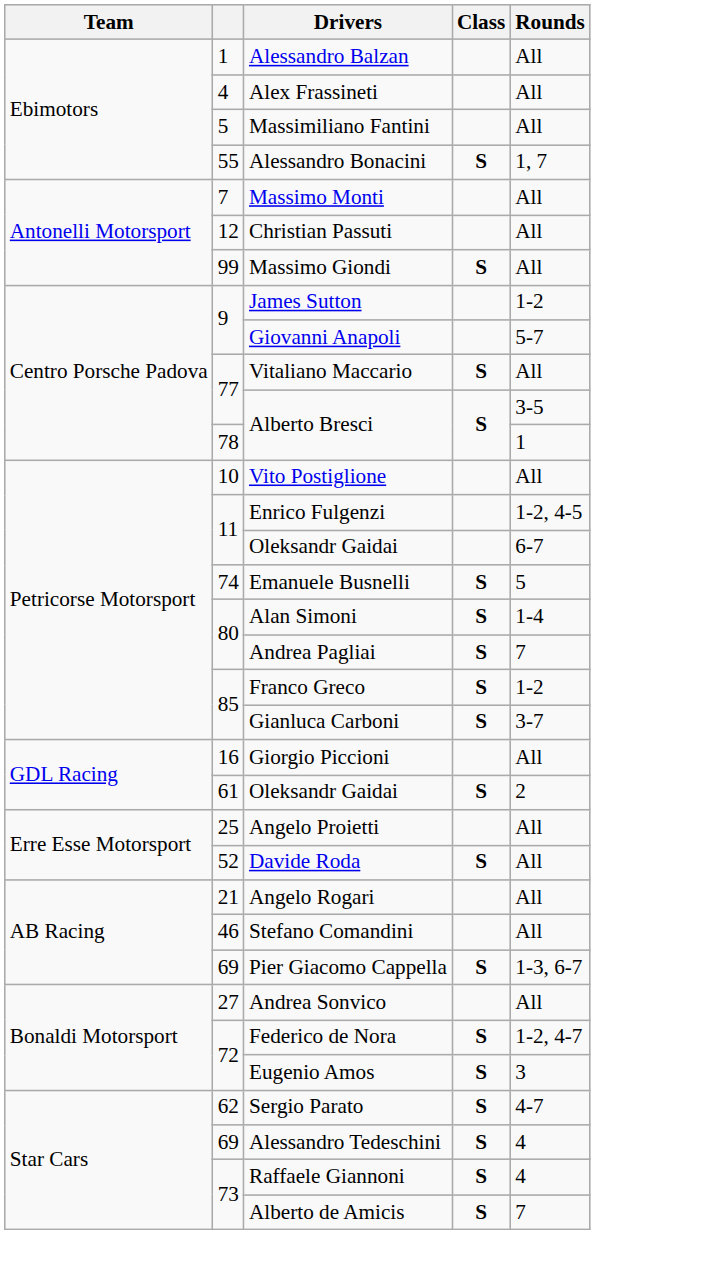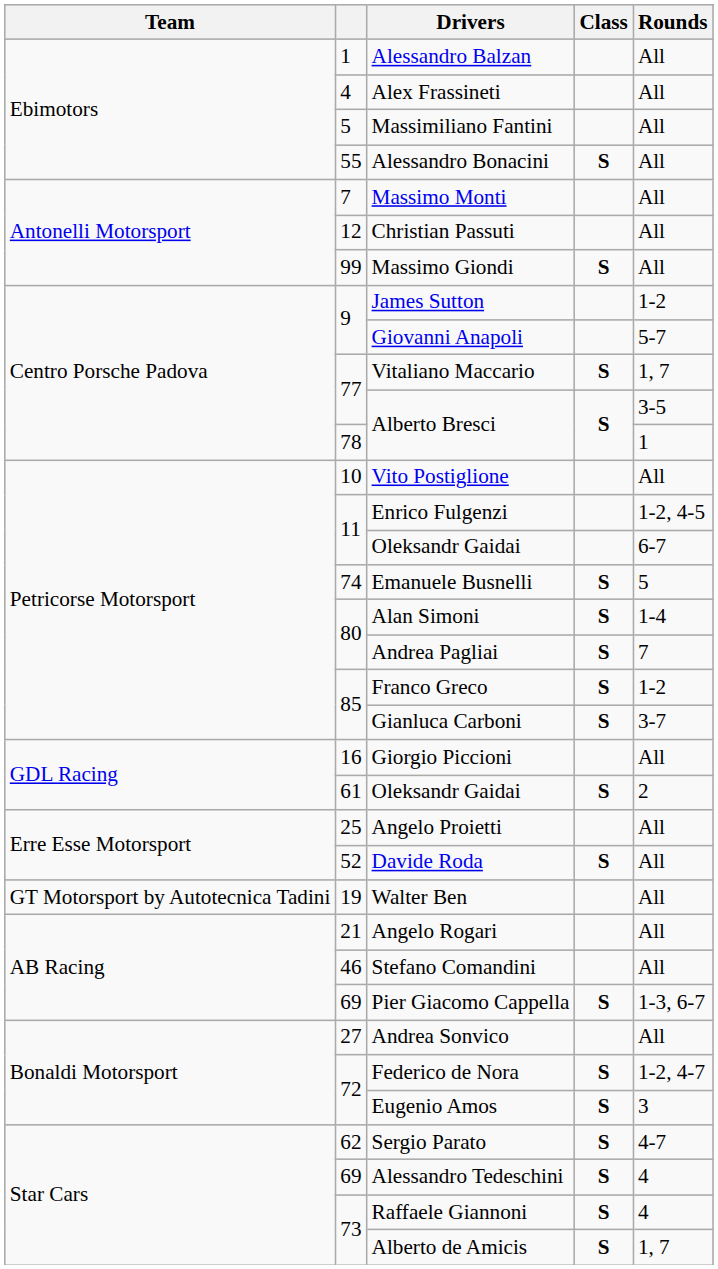 <table class="wikitable" style="font-size: 85%;">
 <tr>
 <th>Team</th>
 <th></th>
 <th>Drivers</th>
 <th>Class</th>
 <th>Rounds</th>
 </tr>
 <tr>
 <td rowspan=4> Ebimotors</td>
 <td>1</td>
 <td> <a href='#'>Alessandro Balzan</a></td>
 <td></td>
 <td>All</td>
 </tr>
 <tr>
 <td>4</td>
 <td> Alex Frassineti</td>
 <td></td>
 <td>All</td>
 </tr>
 <tr>
 <td>5</td>
 <td> Massimiliano Fantini</td>
 <td></td>
 <td>All</td>
 </tr>
 <tr>
 <td>55</td>
 <td> Alessandro Bonacini</td>
 <td align=center><strong><span>S</span></strong></td>
-<td>1, 7</td>
+<td>All</td>
 </tr>
 <tr>
 <td rowspan=3> <a href='#'>Antonelli Motorsport</a></td>
 <td>7</td>
 <td> <a href='#'>Massimo Monti</a></td>
 <td></td>
 <td>All</td>
 </tr>
 <tr>
 <td>12</td>
 <td> Christian Passuti</td>
 <td></td>
 <td>All</td>
 </tr>
 <tr>
 <td>99</td>
 <td> Massimo Giondi</td>
 <td align=center><strong><span>S</span></strong></td>
 <td>All</td>
 </tr>
 <tr>
 <td rowspan=5> Centro Porsche Padova</td>
 <td rowspan=2>9</td>
 <td> <a href='#'>James Sutton</a></td>
 <td></td>
 <td>1-2</td>
 </tr>
 <tr>
 <td> <a href='#'>Giovanni Anapoli</a></td>
 <td></td>
 <td>5-7</td>
 </tr>
 <tr>
 <td rowspan=2>77</td>
 <td> Vitaliano Maccario</td>
 <td align=center><strong><span>S</span></strong></td>
-<td>All</td>
+<td>1, 7</td>
 </tr>
 <tr>
 <td rowspan=2> Alberto Bresci</td>
 <td rowspan=2 align=center><strong><span>S</span></strong></td>
 <td>3-5</td>
 </tr>
 <tr>
 <td>78</td>
 <td>1</td>
 </tr>
 <tr>
 <td rowspan=8> Petricorse Motorsport</td>
 <td>10</td>
 <td> <a href='#'>Vito Postiglione</a></td>
 <td></td>
 <td>All</td>
 </tr>
 <tr>
 <td rowspan=2>11</td>
 <td> Enrico Fulgenzi</td>
 <td></td>
 <td>1-2, 4-5</td>
 </tr>
 <tr>
 <td> Oleksandr Gaidai</td>
 <td></td>
 <td>6-7</td>
 </tr>
 <tr>
 <td>74</td>
 <td> Emanuele Busnelli</td>
 <td align=center><strong><span>S</span></strong></td>
 <td>5</td>
 </tr>
 <tr>
 <td rowspan=2>80</td>
 <td> Alan Simoni</td>
 <td align=center><strong><span>S</span></strong></td>
 <td>1-4</td>
 </tr>
 <tr>
 <td> Andrea Pagliai</td>
 <td align=center><strong><span>S</span></strong></td>
 <td>7</td>
 </tr>
 <tr>
 <td rowspan=2>85</td>
 <td> Franco Greco</td>
 <td align=center><strong><span>S</span></strong></td>
 <td>1-2</td>
 </tr>
 <tr>
 <td> Gianluca Carboni</td>
 <td align=center><strong><span>S</span></strong></td>
 <td>3-7</td>
 </tr>
 <tr>
 <td rowspan=2> <a href='#'>GDL Racing</a></td>
 <td>16</td>
 <td> Giorgio Piccioni</td>
 <td></td>
 <td>All</td>
 </tr>
 <tr>
 <td>61</td>
 <td> Oleksandr Gaidai</td>
 <td align=center><strong><span>S</span></strong></td>
 <td>2</td>
 </tr>
 <tr>
 <td rowspan=2> Erre Esse Motorsport</td>
 <td>25</td>
 <td> Angelo Proietti</td>
 <td></td>
 <td>All</td>
 </tr>
 <tr>
 <td>52</td>
 <td> <a href='#'>Davide Roda</a></td>
 <td align=center><strong><span>S</span></strong></td>
 <td>All</td>
 </tr>
 <tr>
+<td> GT Motorsport by Autotecnica Tadini</td>
+<td>19</td>
+<td> Walter Ben</td>
+<td></td>
+<td>All</td>
+</tr>
+<tr>
 <td rowspan=3> AB Racing</td>
 <td>21</td>
 <td> Angelo Rogari</td>
 <td></td>
 <td>All</td>
 </tr>
 <tr>
 <td>46</td>
 <td> Stefano Comandini</td>
 <td></td>
 <td>All</td>
 </tr>
 <tr>
 <td>69</td>
 <td> Pier Giacomo Cappella</td>
 <td align=center><strong><span>S</span></strong></td>
 <td>1-3, 6-7</td>
 </tr>
 <tr>
 <td rowspan=3> Bonaldi Motorsport</td>
 <td>27</td>
 <td> Andrea Sonvico</td>
 <td></td>
 <td>All</td>
 </tr>
 <tr>
 <td rowspan=2>72</td>
 <td> Federico de Nora</td>
 <td align=center><strong><span>S</span></strong></td>
 <td>1-2, 4-7</td>
 </tr>
 <tr>
 <td> Eugenio Amos</td>
 <td align=center><strong><span>S</span></strong></td>
 <td>3</td>
 </tr>
 <tr>
 <td rowspan=4> Star Cars</td>
 <td>62</td>
 <td> Sergio Parato</td>
 <td align=center><strong><span>S</span></strong></td>
 <td>4-7</td>
 </tr>
 <tr>
 <td>69</td>
 <td> Alessandro Tedeschini</td>
 <td align=center><strong><span>S</span></strong></td>
 <td>4</td>
 </tr>
 <tr>
 <td rowspan=2>73</td>
 <td> Raffaele Giannoni</td>
 <td align=center><strong><span>S</span></strong></td>
 <td>4</td>
 </tr>
 <tr>
 <td> Alberto de Amicis</td>
 <td align=center><strong><span>S</span></strong></td>
-<td>7</td>
+<td>1, 7</td>
 </tr>
 </table>
